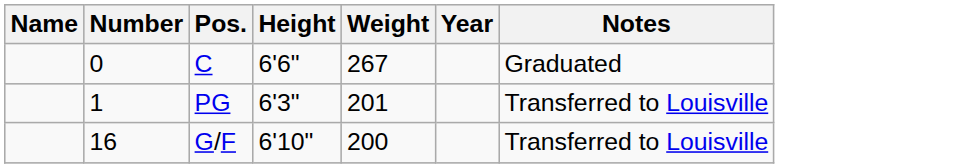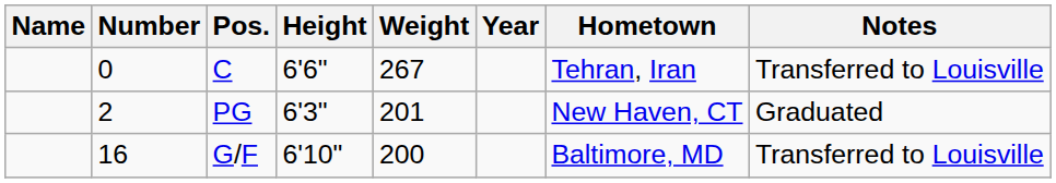 <table class="wikitable sortable" border="1">
 <tr>
 <th>Name</th>
 <th>Number</th>
 <th>Pos.</th>
 <th>Height</th>
 <th>Weight</th>
 <th>Year</th>
+<th>Hometown</th>
 <th class="unsortable">Notes</th>
 </tr>
 <tr>
 <td></td>
 <td>0</td>
 <td><a href='#'>C</a></td>
 <td>6'6"</td>
 <td>267</td>
 <td></td>
-<td>Graduated</td>
+<td><a href='#'>Tehran</a>, <a href='#'>Iran</a></td>
+<td>Transferred to <a href='#'>Louisville</a></td>
 </tr>
 <tr>
 <td></td>
-<td>1</td>
+<td>2</td>
 <td><a href='#'>PG</a></td>
 <td>6'3"</td>
 <td>201</td>
 <td></td>
-<td>Transferred to <a href='#'>Louisville</a></td>
+<td><a href='#'>New Haven, CT</a></td>
+<td>Graduated</td>
 </tr>
 <tr>
 <td></td>
 <td>16</td>
 <td><a href='#'>G</a>/<a href='#'>F</a></td>
 <td>6'10"</td>
 <td>200</td>
 <td></td>
+<td><a href='#'>Baltimore, MD</a></td>
 <td>Transferred to <a href='#'>Louisville</a></td>
 </tr>
 </table>
